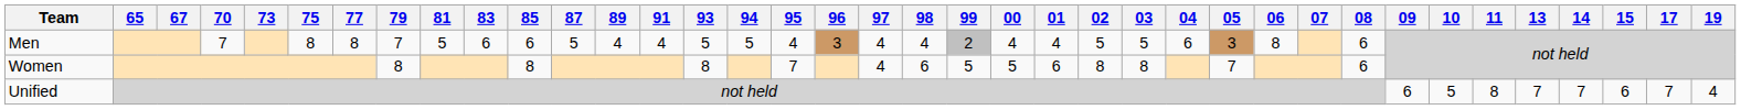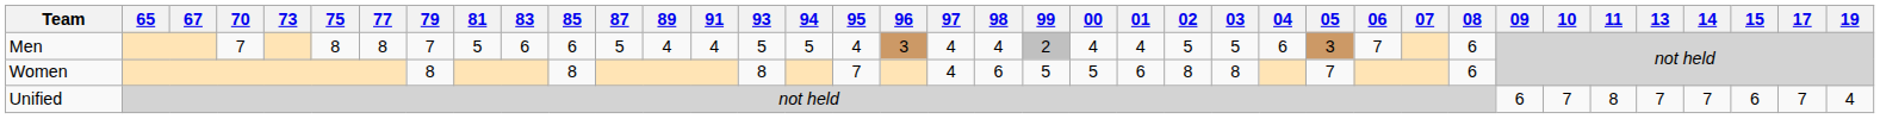 <table class="wikitable" width=100% style="font-size:90%; text-align:center;">
 <tr>
 <th>Team</th>
 <th><a href='#'>65</a></th>
 <th><a href='#'>67</a></th>
 <th><a href='#'>70</a></th>
 <th><a href='#'>73</a></th>
 <th><a href='#'>75</a></th>
 <th><a href='#'>77</a></th>
 <th><a href='#'>79</a></th>
 <th><a href='#'>81</a></th>
 <th><a href='#'>83</a></th>
 <th><a href='#'>85</a></th>
 <th><a href='#'>87</a></th>
 <th><a href='#'>89</a></th>
 <th><a href='#'>91</a></th>
 <th><a href='#'>93</a></th>
 <th><a href='#'>94</a></th>
 <th><a href='#'>95</a></th>
 <th><a href='#'>96</a></th>
 <th><a href='#'>97</a></th>
 <th><a href='#'>98</a></th>
 <th><a href='#'>99</a></th>
 <th><a href='#'>00</a></th>
 <th><a href='#'>01</a></th>
 <th><a href='#'>02</a></th>
 <th><a href='#'>03</a></th>
 <th><a href='#'>04</a></th>
 <th><a href='#'>05</a></th>
 <th><a href='#'>06</a></th>
 <th><a href='#'>07</a></th>
 <th><a href='#'>08</a></th>
 <th><a href='#'>09</a></th>
 <th><a href='#'>10</a></th>
 <th><a href='#'>11</a></th>
 <th><a href='#'>13</a></th>
 <th><a href='#'>14</a></th>
 <th><a href='#'>15</a></th>
 <th><a href='#'>17</a></th>
 <th><a href='#'>19</a></th>
 </tr>
 <tr>
 <td align=left>Men</td>
 <td colspan=2 bgcolor=moccasin></td>
 <td>7</td>
 <td bgcolor=moccasin></td>
 <td>8</td>
 <td>8</td>
 <td>7</td>
 <td>5</td>
 <td>6</td>
 <td>6</td>
 <td>5</td>
 <td>4</td>
 <td>4</td>
 <td>5</td>
 <td>5</td>
 <td>4</td>
 <td bgcolor=cc9966>3</td>
 <td>4</td>
 <td>4</td>
 <td bgcolor=silver>2</td>
 <td>4</td>
 <td>4</td>
 <td>5</td>
 <td>5</td>
 <td>6</td>
 <td bgcolor=cc9966>3</td>
-<td>8</td>
+<td>7</td>
 <td bgcolor=moccasin></td>
 <td>6</td>
 <td rowspan=2 colspan=8 bgcolor=lightgrey><em>not held</em></td>
 </tr>
 <tr>
 <td align=left>Women</td>
 <td colspan=6 bgcolor=moccasin></td>
 <td>8</td>
 <td colspan=2 bgcolor=moccasin></td>
 <td>8</td>
 <td colspan=3 bgcolor=moccasin></td>
 <td>8</td>
 <td bgcolor=moccasin></td>
 <td>7</td>
 <td bgcolor=moccasin></td>
 <td>4</td>
 <td>6</td>
 <td>5</td>
 <td>5</td>
 <td>6</td>
 <td>8</td>
 <td>8</td>
 <td bgcolor=moccasin></td>
 <td>7</td>
 <td colspan=2 bgcolor=moccasin></td>
 <td>6</td>
 </tr>
 <tr>
 <td align=left>Unified</td>
 <td colspan=29 bgcolor=lightgrey><em>not held</em></td>
 <td>6</td>
-<td>5</td>
+<td>7</td>
 <td>8</td>
 <td>7</td>
 <td>7</td>
 <td>6</td>
 <td>7</td>
 <td>4</td>
 </tr>
 </table>
